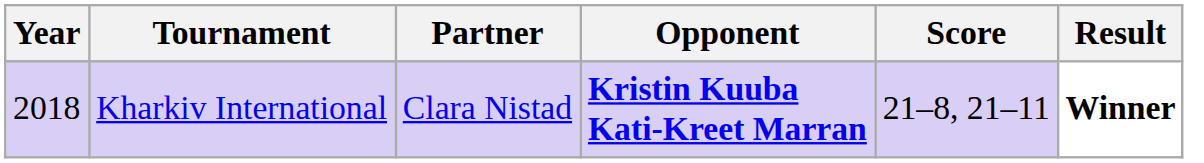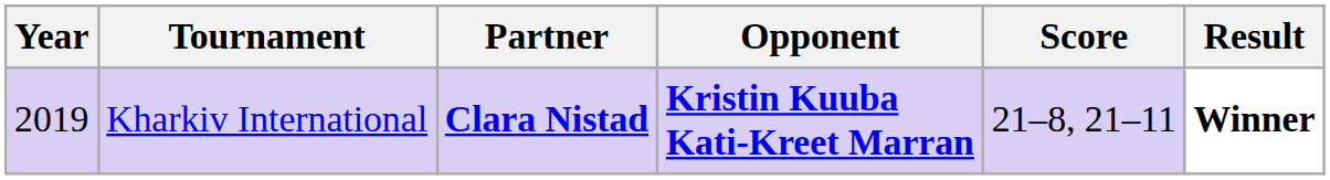 <table class="sortable wikitable" style="font-size: 90%;">
 <tr>
 <th>Year</th>
 <th>Tournament</th>
 <th>Partner</th>
 <th>Opponent</th>
 <th>Score</th>
 <th>Result</th>
 </tr>
 <tr style="background:#D8CEF6">
-<td align="center">2018</td>
+<td align="center">2019</td>
 <td align="left"><a href='#'>Kharkiv International</a></td>
-<td align="left"> <a href='#'>Clara Nistad</a></td>
+<td align="left"><strong> <a href='#'>Clara Nistad</a></strong></td>
 <td align="left"><strong> <a href='#'>Kristin Kuuba</a><br> <a href='#'>Kati-Kreet Marran</a></strong></td>
 <td align="left">21–8, 21–11</td>
 <td style="text-align:left; background:white"> <strong>Winner</strong></td>
 </tr>
 </table>
